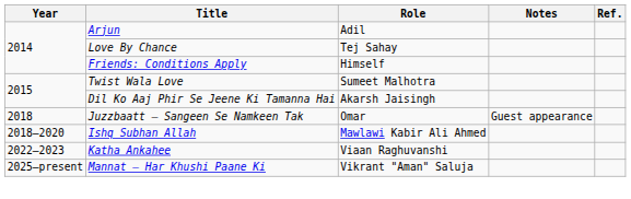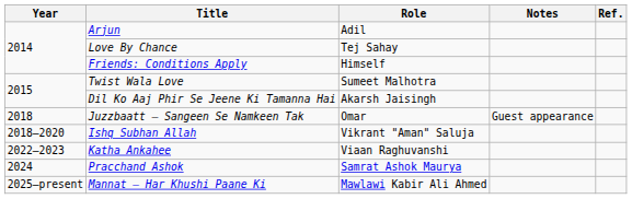 <table class="wikitable sortable">
 <tr>
 <th>Year</th>
 <th>Title</th>
 <th>Role</th>
 <th class="unsortable">Notes</th>
 <th class="unsortable">Ref.</th>
 </tr>
 <tr>
 <td rowspan = "3">2014</td>
 <td><em><a href='#'> Arjun</a></em></td>
 <td>Adil</td>
 <td></td>
 <td></td>
 </tr>
 <tr>
 <td><em>Love By Chance</em></td>
 <td>Tej Sahay</td>
 <td></td>
 <td></td>
 </tr>
 <tr>
 <td><em><a href='#'>Friends: Conditions Apply</a></em></td>
 <td>Himself</td>
 <td></td>
 <td></td>
 </tr>
 <tr>
 <td rowspan = "2">2015</td>
 <td><em>Twist Wala Love</em></td>
 <td>Sumeet Malhotra</td>
 <td></td>
 <td></td>
 </tr>
 <tr>
 <td><em>Dil Ko Aaj Phir Se Jeene Ki Tamanna Hai</em></td>
 <td>Akarsh Jaisingh</td>
 <td></td>
 <td></td>
 </tr>
 <tr>
 <td>2018</td>
 <td><em>Juzzbaatt – Sangeen Se Namkeen Tak</em></td>
 <td>Omar</td>
 <td>Guest appearance</td>
 <td></td>
 </tr>
 <tr>
 <td>2018–2020</td>
 <td><em><a href='#'>Ishq Subhan Allah</a></em></td>
-<td><a href='#'>Mawlawi</a> Kabir Ali Ahmed</td>
+<td>Vikrant "Aman" Saluja</td>
 <td></td>
 <td></td>
 </tr>
 <tr>
 <td>2022–2023</td>
 <td><em><a href='#'>Katha Ankahee</a></em></td>
 <td>Viaan Raghuvanshi</td>
 <td></td>
 <td></td>
 </tr>
 <tr>
+<td>2024</td>
+<td><em><a href='#'>Pracchand Ashok</a></em></td>
+<td><a href='#'>Samrat Ashok Maurya</a></td>
+<td></td>
+<td></td>
+</tr>
+<tr>
 <td>2025–present</td>
 <td><em><a href='#'>Mannat – Har Khushi Paane Ki</a></em></td>
-<td>Vikrant "Aman" Saluja</td>
+<td><a href='#'>Mawlawi</a> Kabir Ali Ahmed</td>
 <td></td>
 <td></td>
 </tr>
 </table>
